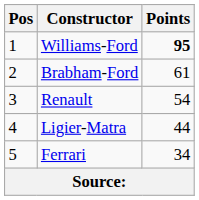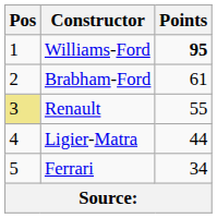 <table class="wikitable" style="font-size: 95%;">
 <tr>
 <th>Pos</th>
 <th>Constructor</th>
 <th>Points</th>
 </tr>
 <tr>
 <td>1</td>
 <td> <a href='#'>Williams</a>-<a href='#'>Ford</a></td>
 <td align="right"><strong>95</strong></td>
 </tr>
 <tr>
 <td>2</td>
 <td> <a href='#'>Brabham</a>-<a href='#'>Ford</a></td>
 <td align="right">61</td>
 </tr>
 <tr>
-<td>3</td>
+<td style="background: khaki;">3</td>
 <td> <a href='#'>Renault</a></td>
-<td align="right">54</td>
+<td align="right">55</td>
 </tr>
 <tr>
 <td>4</td>
 <td> <a href='#'>Ligier</a>-<a href='#'>Matra</a></td>
 <td align="right">44</td>
 </tr>
 <tr>
 <td>5</td>
 <td> <a href='#'>Ferrari</a></td>
 <td align="right">34</td>
 </tr>
 <tr>
 <th colspan=4>Source:</th>
 </tr>
 </table>
